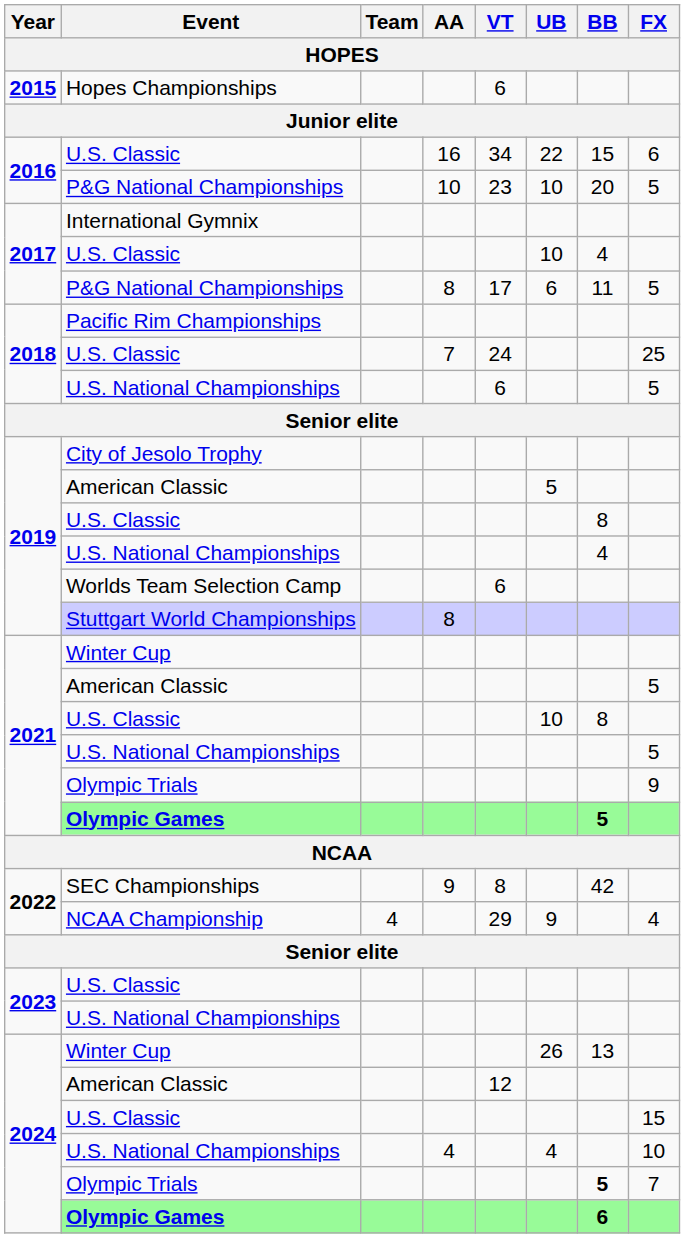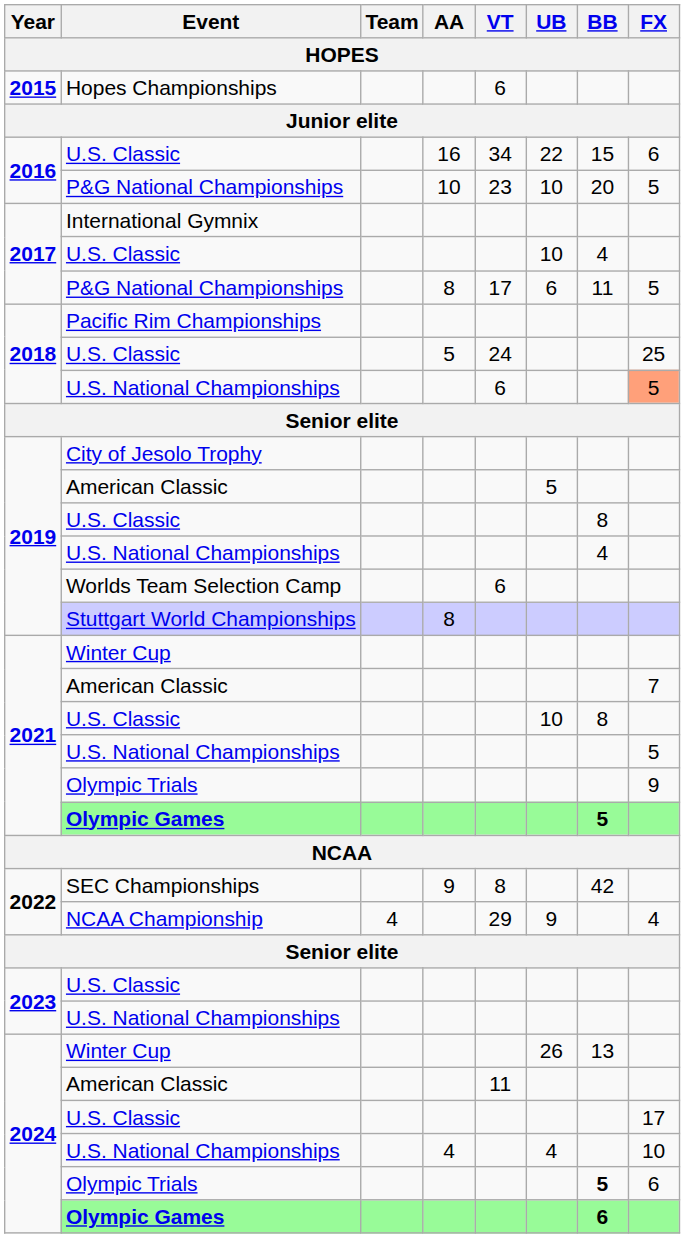 <table class="wikitable" style="text-align:center; font-size:95%;">
 <tr>
 <th align=center>Year</th>
 <th align=center>Event</th>
 <th style="width:30px;">Team</th>
 <th style="width:30px;">AA</th>
 <th style="width:30px;"><a href='#'>VT</a></th>
 <th style="width:30px;"><a href='#'>UB</a></th>
 <th style="width:30px;"><a href='#'>BB</a></th>
 <th style="width:30px;"><a href='#'>FX</a></th>
 </tr>
 <tr>
 <th colspan="8"><strong>HOPES</strong></th>
 </tr>
 <tr>
 <td rowspan="1"><strong><a href='#'>2015</a></strong></td>
 <td align=left>Hopes Championships</td>
 <td></td>
 <td></td>
 <td>6</td>
 <td></td>
 <td></td>
 <td></td>
 </tr>
 <tr>
 <th colspan="8"><strong>Junior elite</strong></th>
 </tr>
 <tr>
 <td rowspan="2"><strong><a href='#'>2016</a></strong></td>
 <td align=left><a href='#'>U.S. Classic</a></td>
 <td></td>
 <td>16</td>
 <td>34</td>
 <td>22</td>
 <td>15</td>
 <td>6</td>
 </tr>
 <tr>
 <td align=left><a href='#'>P&G National Championships</a></td>
 <td></td>
 <td>10</td>
 <td>23</td>
 <td>10</td>
 <td>20</td>
 <td>5</td>
 </tr>
 <tr>
 <td rowspan="3"><strong><a href='#'>2017</a></strong></td>
 <td align=left>International Gymnix</td>
 <td></td>
 <td></td>
 <td></td>
 <td></td>
 <td></td>
 <td></td>
 </tr>
 <tr>
 <td align=left><a href='#'>U.S. Classic</a></td>
 <td></td>
 <td></td>
 <td></td>
 <td>10</td>
 <td>4</td>
 <td></td>
 </tr>
 <tr>
 <td align=left><a href='#'>P&G National Championships</a></td>
 <td></td>
 <td>8</td>
 <td>17</td>
 <td>6</td>
 <td>11</td>
 <td>5</td>
 </tr>
 <tr>
 <td rowspan="3"><strong><a href='#'>2018</a></strong></td>
 <td align=left><a href='#'>Pacific Rim Championships</a></td>
 <td></td>
 <td></td>
 <td></td>
 <td></td>
 <td></td>
 <td></td>
 </tr>
 <tr>
 <td align=left><a href='#'>U.S. Classic</a></td>
 <td></td>
-<td>7</td>
+<td>5</td>
 <td>24</td>
 <td></td>
 <td></td>
 <td>25</td>
 </tr>
 <tr>
 <td align=left><a href='#'>U.S. National Championships</a></td>
 <td></td>
 <td></td>
 <td>6</td>
 <td></td>
 <td></td>
-<td>5</td>
+<td style="background: lightsalmon;">5</td>
 </tr>
 <tr>
 <th colspan="8"><strong>Senior elite</strong></th>
 </tr>
 <tr>
 <td rowspan="6"><strong><a href='#'>2019</a></strong></td>
 <td align=left><a href='#'>City of Jesolo Trophy</a></td>
 <td></td>
 <td></td>
 <td></td>
 <td></td>
 <td></td>
 <td></td>
 </tr>
 <tr>
 <td align=left>American Classic</td>
 <td></td>
 <td></td>
 <td></td>
 <td>5</td>
 <td></td>
 <td></td>
 </tr>
 <tr>
 <td align=left><a href='#'>U.S. Classic</a></td>
 <td></td>
 <td></td>
 <td></td>
 <td></td>
 <td>8</td>
 <td></td>
 </tr>
 <tr>
 <td align=left><a href='#'>U.S. National Championships</a></td>
 <td></td>
 <td></td>
 <td></td>
 <td></td>
 <td>4</td>
 <td></td>
 </tr>
 <tr>
 <td align=left>Worlds Team Selection Camp</td>
 <td></td>
 <td></td>
 <td>6</td>
 <td></td>
 <td></td>
 <td></td>
 </tr>
 <tr bgcolor=#CCCCFF>
 <td align=left><a href='#'>Stuttgart World Championships</a></td>
 <td></td>
 <td>8</td>
 <td></td>
 <td></td>
 <td></td>
 <td></td>
 </tr>
 <tr>
 <td rowspan="6"><strong><a href='#'>2021</a></strong></td>
 <td align="left"><a href='#'>Winter Cup</a></td>
 <td></td>
 <td></td>
 <td></td>
 <td></td>
 <td></td>
 <td></td>
 </tr>
 <tr>
 <td align=left>American Classic</td>
 <td></td>
 <td></td>
 <td></td>
 <td></td>
 <td></td>
-<td>5</td>
+<td>7</td>
 </tr>
 <tr>
 <td align=left><a href='#'>U.S. Classic</a></td>
 <td></td>
 <td></td>
 <td></td>
 <td>10</td>
 <td>8</td>
 <td></td>
 </tr>
 <tr>
 <td align=left><a href='#'>U.S. National Championships</a></td>
 <td></td>
 <td></td>
 <td></td>
 <td></td>
 <td></td>
 <td>5</td>
 </tr>
 <tr>
 <td align=left><a href='#'>Olympic Trials</a></td>
 <td></td>
 <td></td>
 <td></td>
 <td></td>
 <td></td>
 <td>9</td>
 </tr>
 <tr bgcolor=98FB98>
 <td align=left><strong><a href='#'>Olympic Games</a></strong></td>
 <td></td>
 <td></td>
 <td></td>
 <td></td>
 <td><strong>5</strong></td>
 <td></td>
 </tr>
 <tr>
 <th colspan ="8"><strong>NCAA</strong></th>
 </tr>
 <tr>
 <td rowspan="2"><strong>2022</strong></td>
 <td align=left>SEC Championships</td>
 <td></td>
 <td>9</td>
 <td>8</td>
 <td></td>
 <td>42</td>
 <td></td>
 </tr>
 <tr>
 <td align=left><a href='#'>NCAA Championship</a></td>
 <td>4</td>
 <td></td>
 <td>29</td>
 <td>9</td>
 <td></td>
 <td>4</td>
 </tr>
 <tr>
 <th colspan="8">Senior elite</th>
 </tr>
 <tr>
 <td rowspan="2"><strong><a href='#'>2023</a></strong></td>
 <td align=left><a href='#'>U.S. Classic</a></td>
 <td></td>
 <td></td>
 <td></td>
 <td></td>
 <td></td>
 <td></td>
 </tr>
 <tr>
 <td align=left><a href='#'>U.S. National Championships</a></td>
 <td></td>
 <td></td>
 <td></td>
 <td></td>
 <td></td>
 <td></td>
 </tr>
 <tr>
 <td rowspan="6"><strong><a href='#'>2024</a></strong></td>
 <td align=left><a href='#'>Winter Cup</a></td>
 <td></td>
 <td></td>
 <td></td>
 <td>26</td>
 <td>13</td>
 <td></td>
 </tr>
 <tr>
 <td align=left>American Classic</td>
 <td></td>
 <td></td>
-<td>12</td>
+<td>11</td>
 <td></td>
 <td></td>
 <td></td>
 </tr>
 <tr>
 <td align=left><a href='#'>U.S. Classic</a></td>
 <td></td>
 <td></td>
 <td></td>
 <td></td>
 <td></td>
-<td>15</td>
+<td>17</td>
 </tr>
 <tr>
 <td align=left><a href='#'>U.S. National Championships</a></td>
 <td></td>
 <td>4</td>
 <td></td>
 <td>4</td>
 <td></td>
 <td>10</td>
 </tr>
 <tr>
 <td align=left><a href='#'>Olympic Trials</a></td>
 <td></td>
 <td></td>
 <td></td>
 <td></td>
 <td><strong>5</strong></td>
-<td>7</td>
+<td>6</td>
 </tr>
 <tr bgcolor=98FB98>
 <td align=left><strong><a href='#'>Olympic Games</a></strong></td>
 <td></td>
 <td></td>
 <td></td>
 <td></td>
 <td><strong>6</strong></td>
 <td></td>
 </tr>
 </table>
